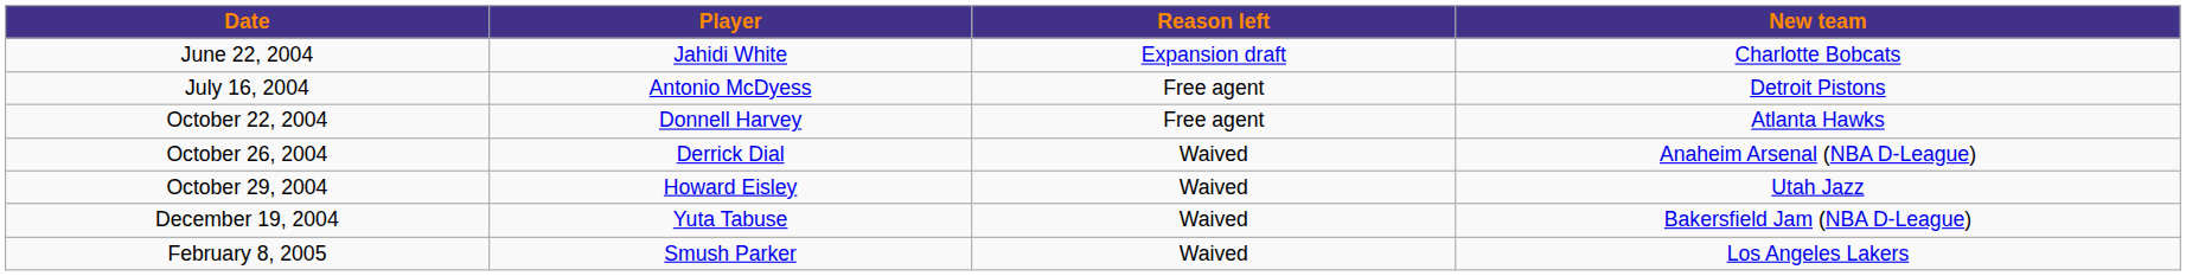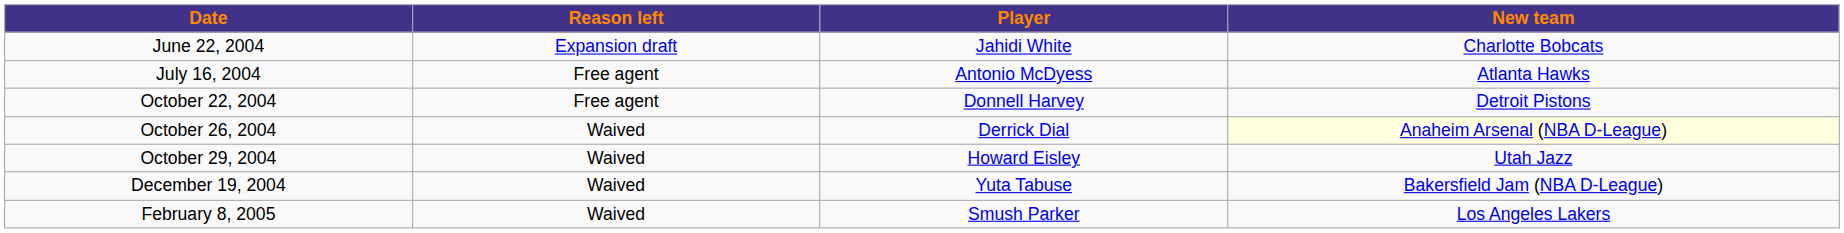 <table class="wikitable sortable sortable">
 <tr>
 <th style="background:#423189; color:#FF8800" width="10%">Date</th>
+<th style="background:#423189; color:#FF8800" width="10%">Reason left</th>
 <th style="background:#423189; color:#FF8800" width="10%">Player</th>
-<th style="background:#423189; color:#FF8800" width="10%">Reason left</th>
 <th style="background:#423189; color:#FF8800" width="15%">New team</th>
 </tr>
 <tr style="text-align: center">
 <td>June 22, 2004</td>
+<td><a href='#'>Expansion draft</a></td>
 <td><a href='#'>Jahidi White</a></td>
-<td><a href='#'>Expansion draft</a></td>
 <td><a href='#'>Charlotte Bobcats</a></td>
 </tr>
 <tr style="text-align: center">
 <td>July 16, 2004</td>
+<td>Free agent</td>
 <td><a href='#'>Antonio McDyess</a></td>
+<td><a href='#'>Atlanta Hawks</a></td>
+</tr>
+<tr style="text-align: center">
+<td>October 22, 2004</td>
 <td>Free agent</td>
+<td><a href='#'>Donnell Harvey</a></td>
 <td><a href='#'>Detroit Pistons</a></td>
 </tr>
 <tr style="text-align: center">
-<td>October 22, 2004</td>
-<td><a href='#'>Donnell Harvey</a></td>
-<td>Free agent</td>
-<td><a href='#'>Atlanta Hawks</a></td>
-</tr>
-<tr style="text-align: center">
 <td>October 26, 2004</td>
+<td>Waived</td>
 <td><a href='#'>Derrick Dial</a></td>
-<td>Waived</td>
-<td><a href='#'>Anaheim Arsenal</a> (<a href='#'>NBA D-League</a>)</td>
+<td style="background: lightyellow;"><a href='#'>Anaheim Arsenal</a> (<a href='#'>NBA D-League</a>)</td>
 </tr>
 <tr style="text-align: center">
 <td>October 29, 2004</td>
+<td>Waived</td>
 <td><a href='#'>Howard Eisley</a></td>
-<td>Waived</td>
 <td><a href='#'>Utah Jazz</a></td>
 </tr>
 <tr style="text-align: center">
 <td>December 19, 2004</td>
+<td>Waived</td>
 <td><a href='#'>Yuta Tabuse</a></td>
-<td>Waived</td>
 <td><a href='#'>Bakersfield Jam</a> (<a href='#'>NBA D-League</a>)</td>
 </tr>
 <tr style="text-align: center">
 <td>February 8, 2005</td>
+<td>Waived</td>
 <td><a href='#'>Smush Parker</a></td>
-<td>Waived</td>
 <td><a href='#'>Los Angeles Lakers</a></td>
 </tr>
 </table>
